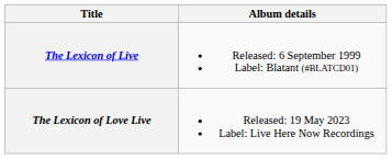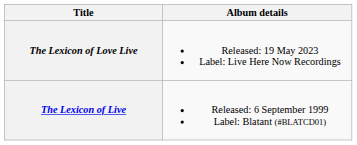 <table class="wikitable plainrowheaders" style="text-align:center;">
 <tr>
 <th style="width:15em;">Title</th>
 <th style="width:18em;">Album details</th>
 </tr>
 <tr>
+<th scope="row"><em>The Lexicon of Love Live</em></th>
+<td><br><ul><li>Released: 19 May 2023</li><li>Label: Live Here Now Recordings</li></ul></td>
+</tr>
+<tr>
 <th scope="row"><em><a href='#'>The Lexicon of Live</a></em></th>
 <td><br><ul><li>Released: 6 September 1999</li><li>Label: Blatant <small>(#BLATCD01)</small></li></ul></td>
 </tr>
-<tr>
-<th scope="row"><em>The Lexicon of Love Live</em></th>
-<td><br><ul><li>Released: 19 May 2023</li><li>Label: Live Here Now Recordings</li></ul></td>
-</tr>
 </table>
